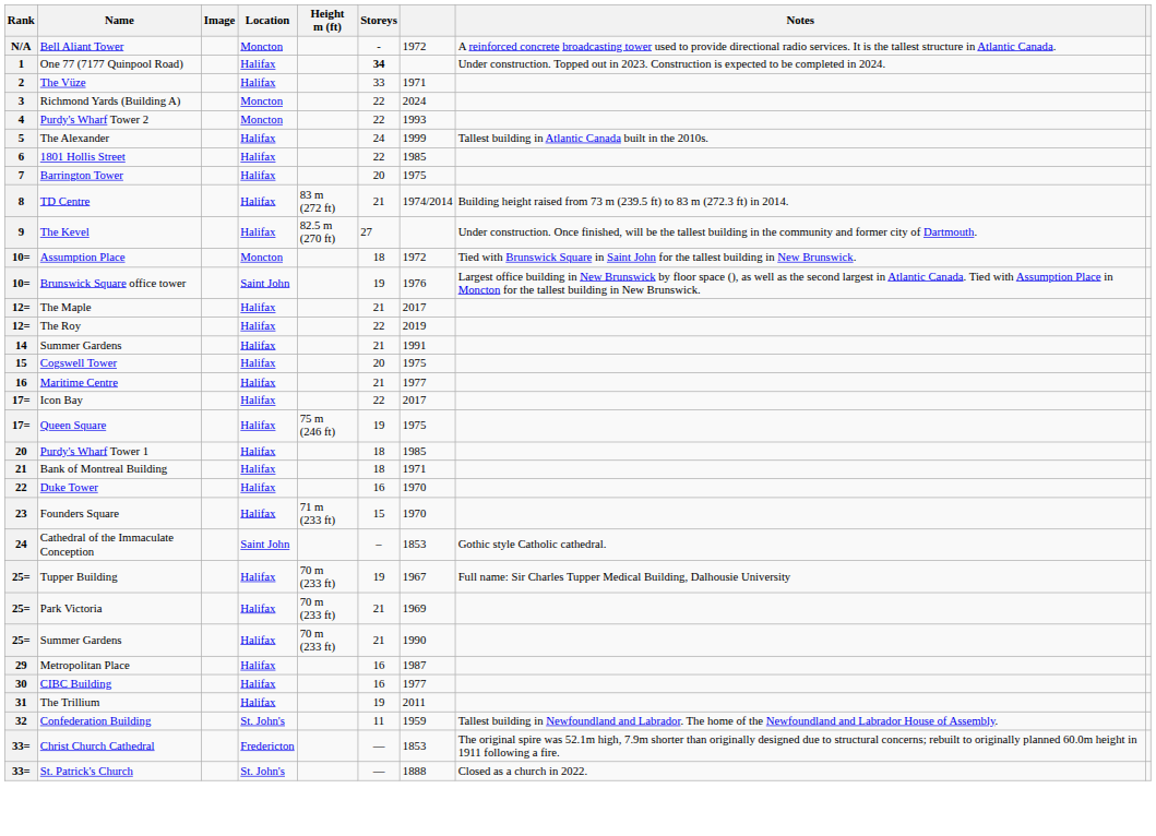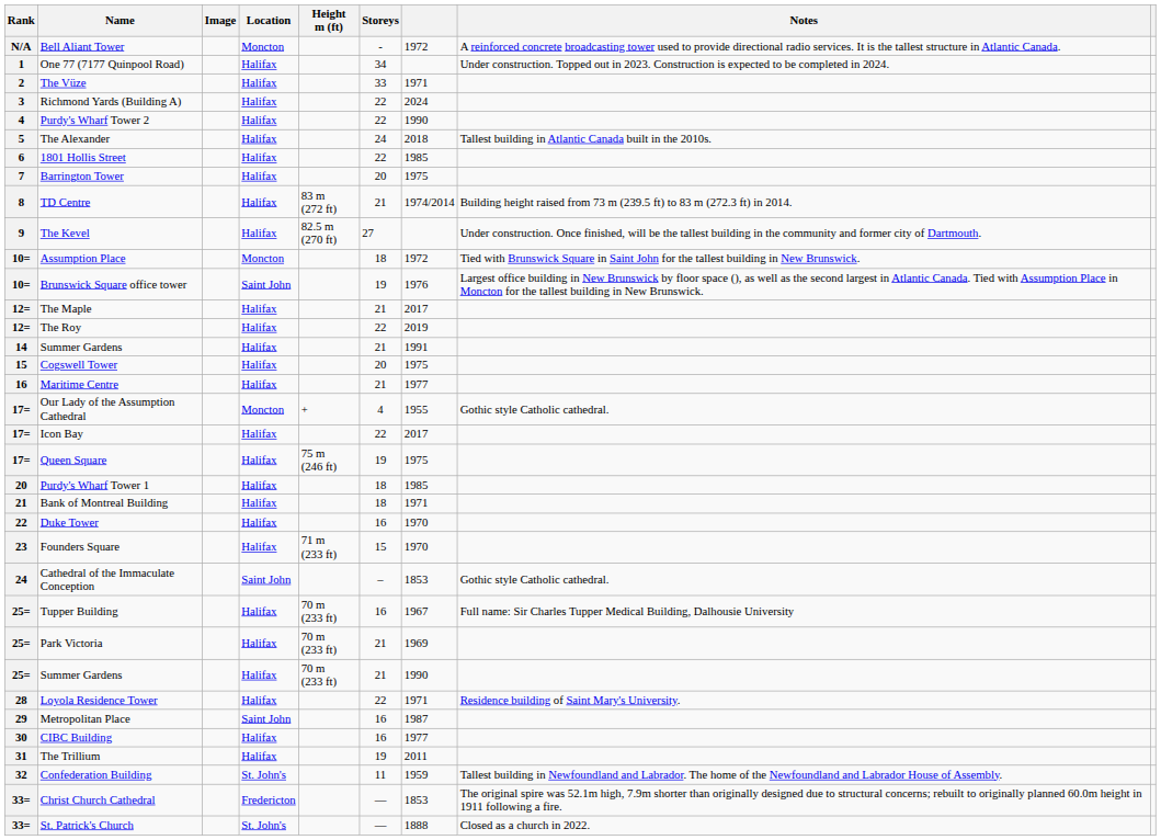 <table class= "wikitable sortable">
 <tr>
 <th>Rank</th>
 <th>Name</th>
 <th class="unsortable">Image</th>
 <th>Location</th>
 <th>Height<br>m (ft)</th>
 <th>Storeys</th>
 <th></th>
 <th class="unsortable">Notes</th>
 <th class="unsortable"></th>
 </tr>
 <tr>
 <th>N/A</th>
 <td><a href='#'>Bell Aliant Tower</a></td>
 <td></td>
 <td><a href='#'>Moncton</a></td>
 <td></td>
 <td align="center">-</td>
 <td>1972</td>
 <td>A <a href='#'>reinforced concrete</a> <a href='#'>broadcasting tower</a> used to provide directional radio services. It is the tallest structure in <a href='#'>Atlantic Canada</a>.</td>
 <td></td>
 </tr>
 <tr>
 <th>1</th>
 <td>One 77 (7177 Quinpool Road)</td>
 <td></td>
 <td><a href='#'>Halifax</a></td>
 <td></td>
-<td align="center"><strong>34</strong></td>
+<td align="center">34</td>
 <td></td>
 <td>Under construction. Topped out in 2023. Construction is expected to be completed in 2024.</td>
 <td></td>
 </tr>
 <tr>
 <th>2</th>
 <td><a href='#'>The Vüze</a></td>
 <td></td>
 <td><a href='#'>Halifax</a></td>
 <td></td>
 <td align="center">33</td>
 <td>1971</td>
 <td></td>
 <td></td>
 </tr>
 <tr>
 <th>3</th>
 <td>Richmond Yards (Building A)</td>
 <td></td>
-<td><a href='#'>Moncton</a></td>
+<td><a href='#'>Halifax</a></td>
 <td></td>
 <td align="center">22</td>
 <td>2024</td>
 <td></td>
 <td></td>
 </tr>
 <tr>
 <th>4</th>
 <td><a href='#'>Purdy's Wharf</a> Tower 2</td>
 <td></td>
-<td><a href='#'>Moncton</a></td>
+<td><a href='#'>Halifax</a></td>
 <td></td>
 <td align="center">22</td>
-<td>1993</td>
+<td>1990</td>
 <td></td>
 <td></td>
 </tr>
 <tr>
 <th>5</th>
 <td>The Alexander</td>
 <td></td>
 <td><a href='#'>Halifax</a></td>
 <td></td>
 <td align="center">24</td>
-<td>1999</td>
+<td>2018</td>
 <td>Tallest building in <a href='#'>Atlantic Canada</a> built in the 2010s.</td>
 <td></td>
 </tr>
 <tr>
 <th>6</th>
 <td><a href='#'>1801 Hollis Street</a></td>
 <td></td>
 <td><a href='#'>Halifax</a></td>
 <td></td>
 <td align="center">22</td>
 <td>1985</td>
 <td></td>
 <td></td>
 </tr>
 <tr>
 <th>7</th>
 <td><a href='#'>Barrington Tower</a></td>
 <td></td>
 <td><a href='#'>Halifax</a></td>
 <td></td>
 <td align="center">20</td>
 <td>1975</td>
 <td></td>
 <td></td>
 </tr>
 <tr>
 <th>8</th>
 <td><a href='#'>TD Centre</a></td>
 <td></td>
 <td><a href='#'>Halifax</a></td>
 <td>83 m (272 ft)</td>
 <td align="center">21</td>
 <td>1974/2014</td>
 <td>Building height raised from 73 m (239.5 ft) to 83 m (272.3 ft) in 2014.</td>
 <td></td>
 </tr>
 <tr>
 <th>9</th>
 <td><a href='#'>The Kevel</a></td>
 <td></td>
 <td><a href='#'>Halifax</a></td>
 <td>82.5 m<br>(270 ft)</td>
 <td>27</td>
 <td></td>
 <td>Under construction. Once finished, will be the tallest building in the community and former city of <a href='#'>Dartmouth</a>.</td>
 <td></td>
 </tr>
 <tr>
 <th>10=</th>
 <td><a href='#'>Assumption Place</a></td>
 <td></td>
 <td><a href='#'>Moncton</a></td>
 <td></td>
 <td align="center">18</td>
 <td>1972</td>
 <td>Tied with <a href='#'>Brunswick Square</a> in <a href='#'>Saint John</a> for the tallest building in <a href='#'>New Brunswick</a>.</td>
 <td></td>
 </tr>
 <tr>
 <th>10=</th>
 <td><a href='#'>Brunswick Square</a> office tower</td>
 <td></td>
 <td><a href='#'>Saint John</a></td>
 <td></td>
 <td align="center">19</td>
 <td>1976</td>
 <td>Largest office building in <a href='#'>New Brunswick</a> by floor space (), as well as the second largest in <a href='#'>Atlantic Canada</a>. Tied with <a href='#'>Assumption Place</a> in <a href='#'>Moncton</a> for the tallest building in New Brunswick.</td>
 <td></td>
 </tr>
 <tr>
 <th>12=</th>
 <td>The Maple</td>
 <td></td>
 <td><a href='#'>Halifax</a></td>
 <td></td>
 <td align="center">21</td>
 <td>2017</td>
 <td></td>
 <td></td>
 </tr>
 <tr>
 <th>12=</th>
 <td>The Roy</td>
 <td></td>
 <td><a href='#'>Halifax</a></td>
 <td></td>
 <td align="center">22</td>
 <td>2019</td>
 <td></td>
 <td></td>
 </tr>
 <tr>
 <th>14</th>
 <td>Summer Gardens</td>
 <td></td>
 <td><a href='#'>Halifax</a></td>
 <td></td>
 <td align="center">21</td>
 <td>1991</td>
 <td></td>
 <td></td>
 </tr>
 <tr>
 <th>15</th>
 <td><a href='#'>Cogswell Tower</a></td>
 <td></td>
 <td><a href='#'>Halifax</a></td>
 <td></td>
 <td align="center">20</td>
 <td>1975</td>
 <td></td>
 <td></td>
 </tr>
 <tr>
 <th>16</th>
 <td><a href='#'>Maritime Centre</a></td>
 <td></td>
 <td><a href='#'>Halifax</a></td>
 <td></td>
 <td align="center">21</td>
 <td>1977</td>
 <td></td>
 <td></td>
 </tr>
 <tr>
 <th>17=</th>
+<td>Our Lady of the Assumption Cathedral</td>
+<td></td>
+<td><a href='#'>Moncton</a></td>
+<td>+</td>
+<td align="center">4</td>
+<td>1955</td>
+<td>Gothic style Catholic cathedral.</td>
+<td></td>
+</tr>
+<tr>
+<th>17=</th>
 <td>Icon Bay</td>
 <td></td>
 <td><a href='#'>Halifax</a></td>
 <td></td>
 <td align="center">22</td>
 <td>2017</td>
 <td></td>
 <td></td>
 </tr>
 <tr>
 <th>17=</th>
 <td><a href='#'>Queen Square</a></td>
 <td></td>
 <td><a href='#'>Halifax</a></td>
 <td>75 m (246 ft)</td>
 <td align="center">19</td>
 <td>1975</td>
 <td></td>
 <td></td>
 </tr>
 <tr>
 <th>20</th>
 <td><a href='#'>Purdy's Wharf</a> Tower 1</td>
 <td></td>
 <td><a href='#'>Halifax</a></td>
 <td></td>
 <td align="center">18</td>
 <td>1985</td>
 <td></td>
 <td></td>
 </tr>
 <tr>
 <th>21</th>
 <td>Bank of Montreal Building</td>
 <td></td>
 <td><a href='#'>Halifax</a></td>
 <td></td>
 <td align="center">18</td>
 <td>1971</td>
 <td></td>
 <td></td>
 </tr>
 <tr>
 <th>22</th>
 <td><a href='#'>Duke Tower</a></td>
 <td></td>
 <td><a href='#'>Halifax</a></td>
 <td></td>
 <td align="center">16</td>
 <td>1970</td>
 <td></td>
 <td></td>
 </tr>
 <tr>
 <th>23</th>
 <td>Founders Square</td>
 <td></td>
 <td><a href='#'>Halifax</a></td>
 <td>71 m (233 ft)</td>
 <td align="center">15</td>
 <td>1970</td>
 <td></td>
 <td></td>
 </tr>
 <tr>
 <th>24</th>
 <td>Cathedral of the Immaculate Conception</td>
 <td></td>
 <td><a href='#'>Saint John</a></td>
 <td></td>
 <td align="center">–</td>
 <td>1853</td>
 <td>Gothic style Catholic cathedral.</td>
 <td></td>
 </tr>
 <tr>
 <th>25=</th>
 <td>Tupper Building</td>
 <td></td>
 <td><a href='#'>Halifax</a></td>
 <td>70 m (233 ft)</td>
-<td align="center">19</td>
+<td align="center">16</td>
 <td>1967</td>
 <td>Full name: Sir Charles Tupper Medical Building, Dalhousie University</td>
 <td></td>
 </tr>
 <tr>
 <th>25=</th>
 <td>Park Victoria</td>
 <td></td>
 <td><a href='#'>Halifax</a></td>
 <td>70 m (233 ft)</td>
 <td align="center">21</td>
 <td>1969</td>
 <td></td>
 <td></td>
 </tr>
 <tr>
 <th>25=</th>
 <td>Summer Gardens</td>
 <td></td>
 <td><a href='#'>Halifax</a></td>
 <td>70 m (233 ft)</td>
 <td align="center">21</td>
 <td>1990</td>
 <td></td>
 <td></td>
 </tr>
 <tr>
+<th>28</th>
+<td><a href='#'>Loyola Residence Tower</a></td>
+<td></td>
+<td><a href='#'>Halifax</a></td>
+<td></td>
+<td align="center">22</td>
+<td>1971</td>
+<td><a href='#'>Residence building</a> of <a href='#'>Saint Mary's University</a>.</td>
+<td></td>
+</tr>
+<tr>
 <th>29</th>
 <td>Metropolitan Place</td>
 <td></td>
-<td><a href='#'>Halifax</a></td>
+<td><a href='#'>Saint John</a></td>
 <td></td>
 <td align="center">16</td>
 <td>1987</td>
 <td></td>
 <td></td>
 </tr>
 <tr>
 <th>30</th>
 <td><a href='#'>CIBC Building</a></td>
 <td></td>
 <td><a href='#'>Halifax</a></td>
 <td></td>
 <td align="center">16</td>
 <td>1977</td>
 <td></td>
 <td></td>
 </tr>
 <tr>
 <th>31</th>
 <td>The Trillium</td>
 <td></td>
 <td><a href='#'>Halifax</a></td>
 <td></td>
 <td align="center">19</td>
 <td>2011</td>
 <td></td>
 <td></td>
 </tr>
 <tr>
 <th>32</th>
 <td><a href='#'>Confederation Building</a></td>
 <td></td>
 <td><a href='#'>St. John's</a></td>
 <td></td>
 <td align="center">11</td>
 <td>1959</td>
 <td>Tallest building in <a href='#'>Newfoundland and Labrador</a>. The home of the <a href='#'>Newfoundland and Labrador House of Assembly</a>.</td>
 <td></td>
 </tr>
 <tr>
 <th>33=</th>
 <td><a href='#'>Christ Church Cathedral</a></td>
 <td></td>
 <td><a href='#'>Fredericton</a></td>
 <td></td>
 <td align="center">—</td>
 <td>1853</td>
 <td>The original spire was 52.1m high, 7.9m shorter than originally designed due to structural concerns; rebuilt to originally planned 60.0m height in 1911 following a fire.</td>
 <td></td>
 </tr>
 <tr>
 <th>33=</th>
 <td><a href='#'>St. Patrick's Church</a></td>
 <td></td>
 <td><a href='#'>St. John's</a></td>
 <td></td>
 <td align="center">—</td>
 <td>1888</td>
 <td>Closed as a church in 2022.</td>
 <td></td>
 </tr>
 </table>
